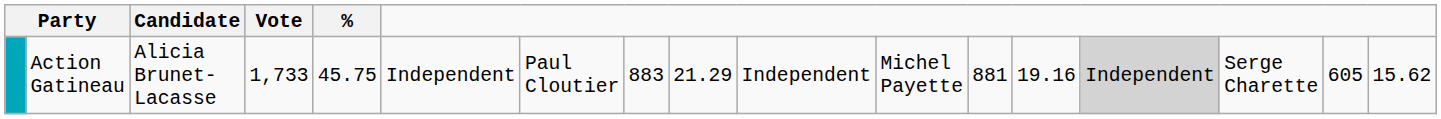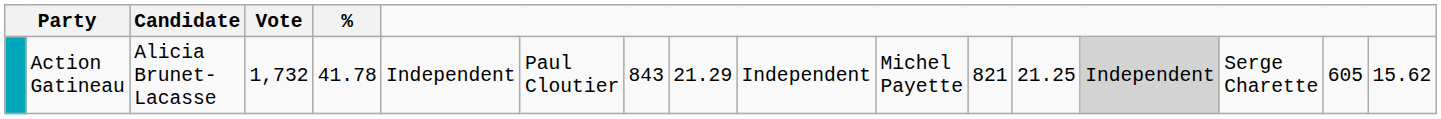 <table class="wikitable">
 <tr>
 <th bgcolor="#DDDDFF" width="100px" colspan="2">Party</th>
 <th bgcolor="#DDDDFF" width="200px">Candidate</th>
 <th bgcolor="#DDDDFF" width="50px">Vote</th>
 <th bgcolor="#DDDDFF" width="30px">%</th>
 </tr>
 <tr>
 <td bgcolor=#00a7ba> </td>
 <td>Action Gatineau</td>
 <td>Alicia Brunet-Lacasse</td>
-<td>1,733</td>
-<td>45.75<br></td>
+<td>1,732</td>
+<td>41.78<br></td>
 <td>Independent</td>
 <td>Paul Cloutier</td>
-<td>883</td>
+<td>843</td>
 <td>21.29<br></td>
 <td>Independent</td>
 <td>Michel Payette</td>
-<td>881</td>
-<td>19.16<br></td>
+<td>821</td>
+<td>21.25<br></td>
 <td style="background: lightgrey;">Independent</td>
 <td>Serge Charette</td>
 <td>605</td>
 <td>15.62</td>
 </tr>
 </table>
